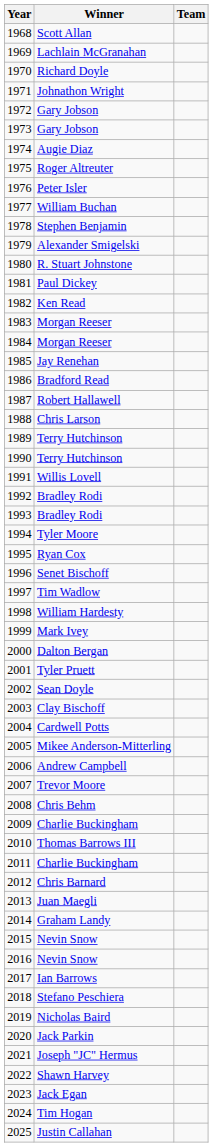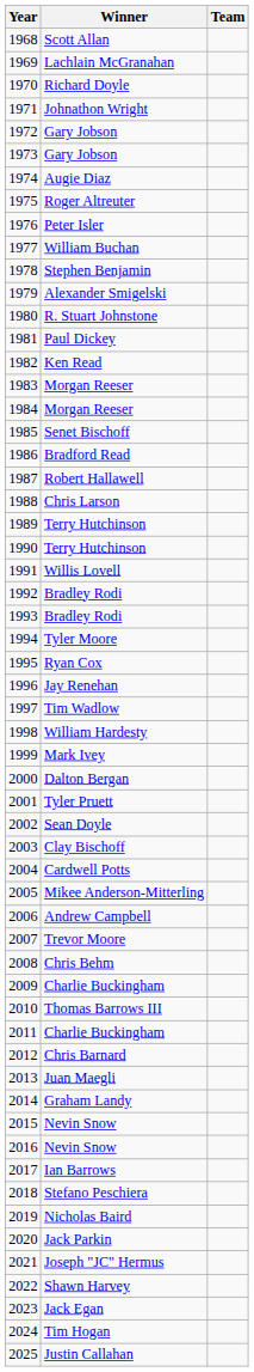 <table class="wikitable">
 <tr>
 <th>Year</th>
 <th>Winner</th>
 <th>Team</th>
 </tr>
 <tr>
 <td>1968</td>
 <td><a href='#'>Scott Allan</a></td>
 <td></td>
 </tr>
 <tr>
 <td>1969</td>
 <td><a href='#'>Lachlain McGranahan</a></td>
 <td></td>
 </tr>
 <tr>
 <td>1970</td>
 <td><a href='#'>Richard Doyle</a></td>
 <td></td>
 </tr>
 <tr>
 <td>1971</td>
 <td><a href='#'>Johnathon Wright</a></td>
 <td></td>
 </tr>
 <tr>
 <td>1972</td>
 <td><a href='#'>Gary Jobson</a></td>
 <td></td>
 </tr>
 <tr>
 <td>1973</td>
 <td><a href='#'>Gary Jobson</a></td>
 <td></td>
 </tr>
 <tr>
 <td>1974</td>
 <td><a href='#'>Augie Diaz</a></td>
 <td></td>
 </tr>
 <tr>
 <td>1975</td>
 <td><a href='#'>Roger Altreuter</a></td>
 <td></td>
 </tr>
 <tr>
 <td>1976</td>
 <td><a href='#'>Peter Isler</a></td>
 <td></td>
 </tr>
 <tr>
 <td>1977</td>
 <td><a href='#'>William Buchan</a></td>
 <td></td>
 </tr>
 <tr>
 <td>1978</td>
 <td><a href='#'>Stephen Benjamin</a></td>
 <td></td>
 </tr>
 <tr>
 <td>1979</td>
 <td><a href='#'>Alexander Smigelski</a></td>
 <td></td>
 </tr>
 <tr>
 <td>1980</td>
 <td><a href='#'>R. Stuart Johnstone</a></td>
 <td></td>
 </tr>
 <tr>
 <td>1981</td>
 <td><a href='#'>Paul Dickey</a></td>
 <td></td>
 </tr>
 <tr>
 <td>1982</td>
 <td><a href='#'>Ken Read</a></td>
 <td></td>
 </tr>
 <tr>
 <td>1983</td>
 <td><a href='#'>Morgan Reeser</a></td>
 <td></td>
 </tr>
 <tr>
 <td>1984</td>
 <td><a href='#'>Morgan Reeser</a></td>
 <td></td>
 </tr>
 <tr>
 <td>1985</td>
-<td><a href='#'>Jay Renehan</a></td>
+<td><a href='#'>Senet Bischoff</a></td>
 <td></td>
 </tr>
 <tr>
 <td>1986</td>
 <td><a href='#'>Bradford Read</a></td>
 <td></td>
 </tr>
 <tr>
 <td>1987</td>
 <td><a href='#'>Robert Hallawell</a></td>
 <td></td>
 </tr>
 <tr>
 <td>1988</td>
 <td><a href='#'>Chris Larson</a></td>
 <td></td>
 </tr>
 <tr>
 <td>1989</td>
 <td><a href='#'>Terry Hutchinson</a></td>
 <td></td>
 </tr>
 <tr>
 <td>1990</td>
 <td><a href='#'>Terry Hutchinson</a></td>
 <td></td>
 </tr>
 <tr>
 <td>1991</td>
 <td><a href='#'>Willis Lovell</a></td>
 <td></td>
 </tr>
 <tr>
 <td>1992</td>
 <td><a href='#'>Bradley Rodi</a></td>
 <td></td>
 </tr>
 <tr>
 <td>1993</td>
 <td><a href='#'>Bradley Rodi</a></td>
 <td></td>
 </tr>
 <tr>
 <td>1994</td>
 <td><a href='#'>Tyler Moore</a></td>
 <td></td>
 </tr>
 <tr>
 <td>1995</td>
 <td><a href='#'>Ryan Cox</a></td>
 <td></td>
 </tr>
 <tr>
 <td>1996</td>
-<td><a href='#'>Senet Bischoff</a></td>
+<td><a href='#'>Jay Renehan</a></td>
 <td></td>
 </tr>
 <tr>
 <td>1997</td>
 <td><a href='#'>Tim Wadlow</a></td>
 <td></td>
 </tr>
 <tr>
 <td>1998</td>
 <td><a href='#'>William Hardesty</a></td>
 <td></td>
 </tr>
 <tr>
 <td>1999</td>
 <td><a href='#'>Mark Ivey</a></td>
 <td></td>
 </tr>
 <tr>
 <td>2000</td>
 <td><a href='#'>Dalton Bergan</a></td>
 <td></td>
 </tr>
 <tr>
 <td>2001</td>
 <td><a href='#'>Tyler Pruett</a></td>
 <td></td>
 </tr>
 <tr>
 <td>2002</td>
 <td><a href='#'>Sean Doyle</a></td>
 <td></td>
 </tr>
 <tr>
 <td>2003</td>
 <td><a href='#'>Clay Bischoff</a></td>
 <td></td>
 </tr>
 <tr>
 <td>2004</td>
 <td><a href='#'>Cardwell Potts</a></td>
 <td></td>
 </tr>
 <tr>
 <td>2005</td>
 <td><a href='#'>Mikee Anderson-Mitterling</a></td>
 <td></td>
 </tr>
 <tr>
 <td>2006</td>
 <td><a href='#'>Andrew Campbell</a></td>
 <td></td>
 </tr>
 <tr>
 <td>2007</td>
 <td><a href='#'>Trevor Moore</a></td>
 <td></td>
 </tr>
 <tr>
 <td>2008</td>
 <td><a href='#'>Chris Behm</a></td>
 <td></td>
 </tr>
 <tr>
 <td>2009</td>
 <td><a href='#'>Charlie Buckingham</a></td>
 <td></td>
 </tr>
 <tr>
 <td>2010</td>
 <td><a href='#'>Thomas Barrows III</a></td>
 <td></td>
 </tr>
 <tr>
 <td>2011</td>
 <td><a href='#'>Charlie Buckingham</a></td>
 <td></td>
 </tr>
 <tr>
 <td>2012</td>
 <td><a href='#'>Chris Barnard</a></td>
 <td></td>
 </tr>
 <tr>
 <td>2013</td>
 <td><a href='#'>Juan Maegli</a></td>
 <td></td>
 </tr>
 <tr>
 <td>2014</td>
 <td><a href='#'>Graham Landy</a></td>
 <td></td>
 </tr>
 <tr>
 <td>2015</td>
 <td><a href='#'>Nevin Snow</a></td>
 <td></td>
 </tr>
 <tr>
 <td>2016</td>
 <td><a href='#'>Nevin Snow</a></td>
 <td></td>
 </tr>
 <tr>
 <td>2017</td>
 <td><a href='#'>Ian Barrows</a></td>
 <td></td>
 </tr>
 <tr>
 <td>2018</td>
 <td><a href='#'>Stefano Peschiera</a></td>
 <td></td>
 </tr>
 <tr>
 <td>2019</td>
 <td><a href='#'>Nicholas Baird</a></td>
 <td></td>
 </tr>
 <tr>
 <td>2020</td>
 <td><a href='#'>Jack Parkin</a></td>
 <td></td>
 </tr>
 <tr>
 <td>2021</td>
 <td><a href='#'>Joseph "JC" Hermus</a></td>
 <td></td>
 </tr>
 <tr>
 <td>2022</td>
 <td><a href='#'>Shawn Harvey</a></td>
 <td></td>
 </tr>
 <tr>
 <td>2023</td>
 <td><a href='#'>Jack Egan</a></td>
 <td></td>
 </tr>
 <tr>
 <td>2024</td>
 <td><a href='#'>Tim Hogan</a></td>
 <td></td>
 </tr>
 <tr>
 <td>2025</td>
 <td><a href='#'>Justin Callahan</a></td>
 <td></td>
 </tr>
 </table>
